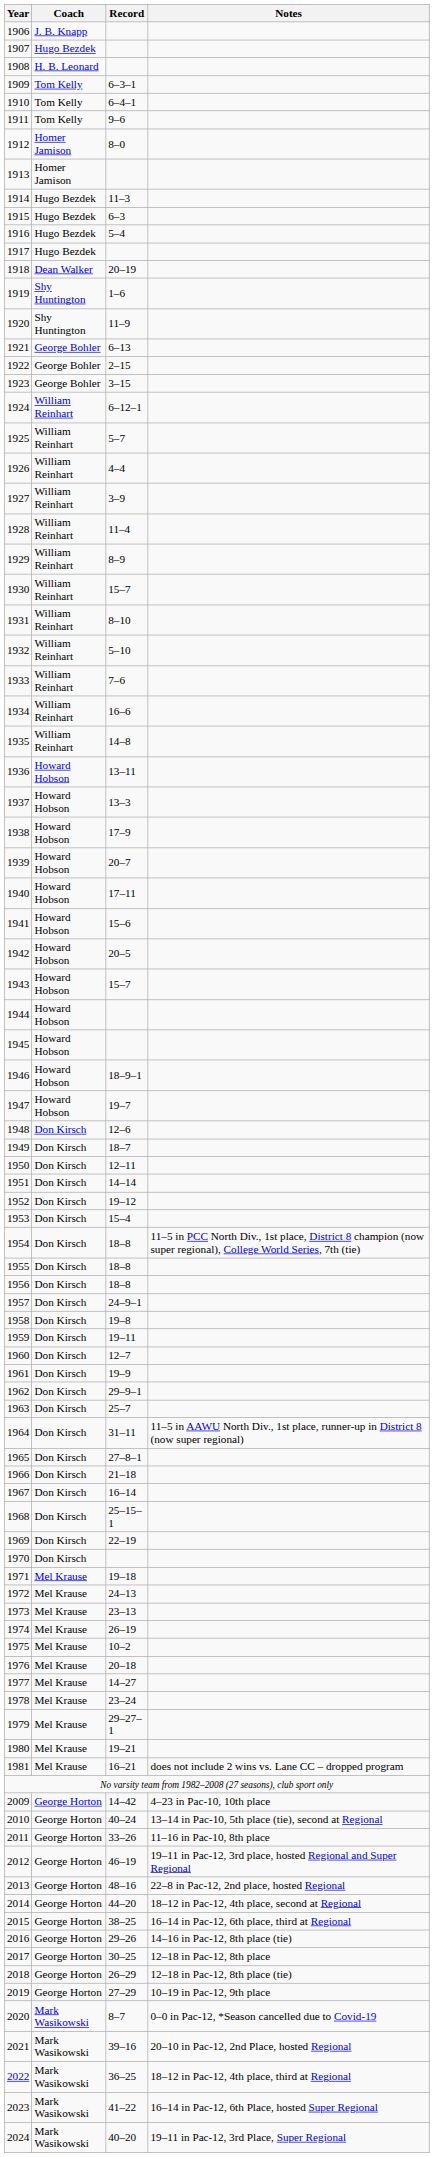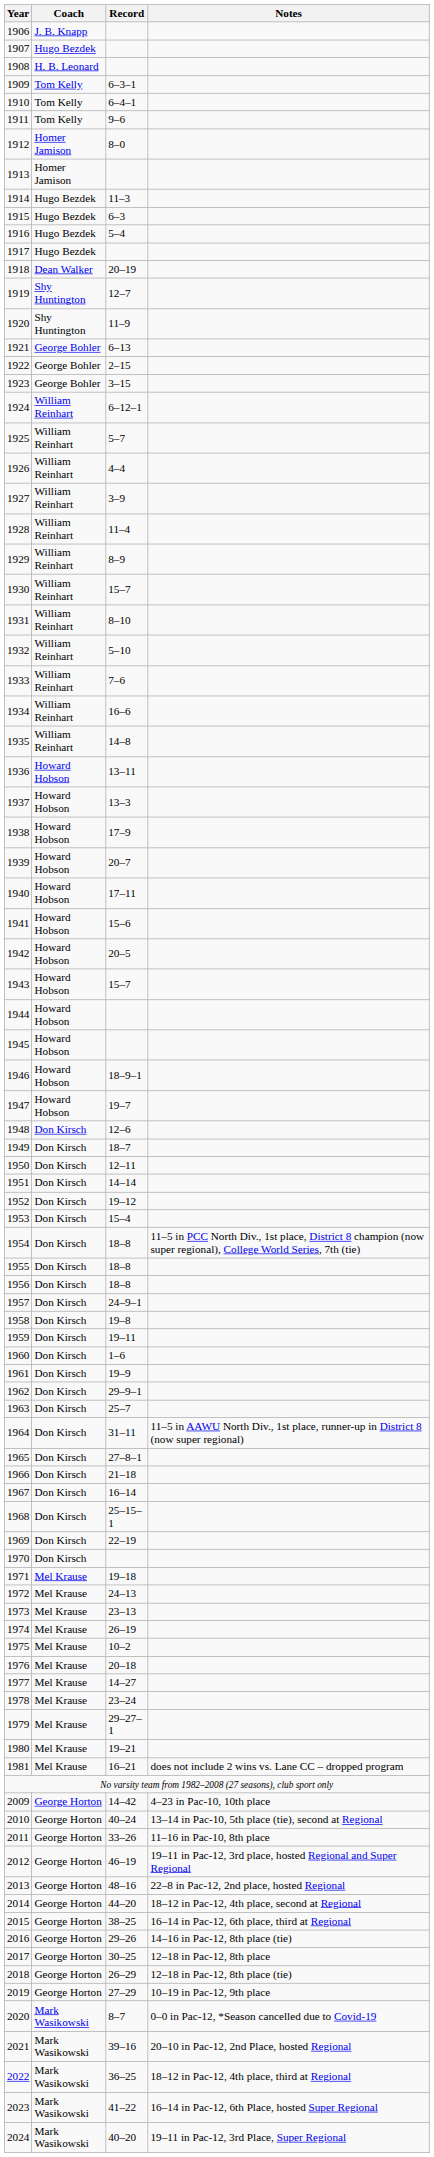 <table class="wikitable">
 <tr>
 <th>Year</th>
 <th>Coach</th>
 <th>Record</th>
 <th>Notes</th>
 </tr>
 <tr>
 <td>1906</td>
 <td><a href='#'>J. B. Knapp</a></td>
 <td></td>
 <td></td>
 </tr>
 <tr>
 <td>1907</td>
 <td><a href='#'>Hugo Bezdek</a></td>
 <td></td>
 <td></td>
 </tr>
 <tr>
 <td>1908</td>
 <td><a href='#'>H. B. Leonard</a></td>
 <td></td>
 <td></td>
 </tr>
 <tr>
 <td>1909</td>
 <td><a href='#'>Tom Kelly</a></td>
 <td>6–3–1</td>
 <td></td>
 </tr>
 <tr>
 <td>1910</td>
 <td>Tom Kelly</td>
 <td>6–4–1</td>
 <td></td>
 </tr>
 <tr>
 <td>1911</td>
 <td>Tom Kelly</td>
 <td>9–6</td>
 <td></td>
 </tr>
 <tr>
 <td>1912</td>
 <td><a href='#'>Homer Jamison</a></td>
 <td>8–0</td>
 <td></td>
 </tr>
 <tr>
 <td>1913</td>
 <td>Homer Jamison</td>
 <td></td>
 <td></td>
 </tr>
 <tr>
 <td>1914</td>
 <td>Hugo Bezdek</td>
 <td>11–3</td>
 <td></td>
 </tr>
 <tr>
 <td>1915</td>
 <td>Hugo Bezdek</td>
 <td>6–3</td>
 <td></td>
 </tr>
 <tr>
 <td>1916</td>
 <td>Hugo Bezdek</td>
 <td>5–4</td>
 <td></td>
 </tr>
 <tr>
 <td>1917</td>
 <td>Hugo Bezdek</td>
 <td></td>
 <td></td>
 </tr>
 <tr>
 <td>1918</td>
 <td><a href='#'>Dean Walker</a></td>
 <td>20–19</td>
 <td></td>
 </tr>
 <tr>
 <td>1919</td>
 <td><a href='#'>Shy Huntington</a></td>
-<td>1–6</td>
+<td>12–7</td>
 <td></td>
 </tr>
 <tr>
 <td>1920</td>
 <td>Shy Huntington</td>
 <td>11–9</td>
 <td></td>
 </tr>
 <tr>
 <td>1921</td>
 <td><a href='#'>George Bohler</a></td>
 <td>6–13</td>
 <td></td>
 </tr>
 <tr>
 <td>1922</td>
 <td>George Bohler</td>
 <td>2–15</td>
 <td></td>
 </tr>
 <tr>
 <td>1923</td>
 <td>George Bohler</td>
 <td>3–15</td>
 <td></td>
 </tr>
 <tr>
 <td>1924</td>
 <td><a href='#'>William Reinhart</a></td>
 <td>6–12–1</td>
 <td></td>
 </tr>
 <tr>
 <td>1925</td>
 <td>William Reinhart</td>
 <td>5–7</td>
 <td></td>
 </tr>
 <tr>
 <td>1926</td>
 <td>William Reinhart</td>
 <td>4–4</td>
 <td></td>
 </tr>
 <tr>
 <td>1927</td>
 <td>William Reinhart</td>
 <td>3–9</td>
 <td></td>
 </tr>
 <tr>
 <td>1928</td>
 <td>William Reinhart</td>
 <td>11–4</td>
 <td></td>
 </tr>
 <tr>
 <td>1929</td>
 <td>William Reinhart</td>
 <td>8–9</td>
 <td></td>
 </tr>
 <tr>
 <td>1930</td>
 <td>William Reinhart</td>
 <td>15–7</td>
 <td></td>
 </tr>
 <tr>
 <td>1931</td>
 <td>William Reinhart</td>
 <td>8–10</td>
 <td></td>
 </tr>
 <tr>
 <td>1932</td>
 <td>William Reinhart</td>
 <td>5–10</td>
 <td></td>
 </tr>
 <tr>
 <td>1933</td>
 <td>William Reinhart</td>
 <td>7–6</td>
 <td></td>
 </tr>
 <tr>
 <td>1934</td>
 <td>William Reinhart</td>
 <td>16–6</td>
 <td></td>
 </tr>
 <tr>
 <td>1935</td>
 <td>William Reinhart</td>
 <td>14–8</td>
 <td></td>
 </tr>
 <tr>
 <td>1936</td>
 <td><a href='#'>Howard Hobson</a></td>
 <td>13–11</td>
 <td></td>
 </tr>
 <tr>
 <td>1937</td>
 <td>Howard Hobson</td>
 <td>13–3</td>
 <td></td>
 </tr>
 <tr>
 <td>1938</td>
 <td>Howard Hobson</td>
 <td>17–9</td>
 <td></td>
 </tr>
 <tr>
 <td>1939</td>
 <td>Howard Hobson</td>
 <td>20–7</td>
 <td></td>
 </tr>
 <tr>
 <td>1940</td>
 <td>Howard Hobson</td>
 <td>17–11</td>
 <td></td>
 </tr>
 <tr>
 <td>1941</td>
 <td>Howard Hobson</td>
 <td>15–6</td>
 <td></td>
 </tr>
 <tr>
 <td>1942</td>
 <td>Howard Hobson</td>
 <td>20–5</td>
 <td></td>
 </tr>
 <tr>
 <td>1943</td>
 <td>Howard Hobson</td>
 <td>15–7</td>
 <td></td>
 </tr>
 <tr>
 <td>1944</td>
 <td>Howard Hobson</td>
 <td></td>
 <td></td>
 </tr>
 <tr>
 <td>1945</td>
 <td>Howard Hobson</td>
 <td></td>
 <td></td>
 </tr>
 <tr>
 <td>1946</td>
 <td>Howard Hobson</td>
 <td>18–9–1</td>
 <td></td>
 </tr>
 <tr>
 <td>1947</td>
 <td>Howard Hobson</td>
 <td>19–7</td>
 <td></td>
 </tr>
 <tr>
 <td>1948</td>
 <td><a href='#'>Don Kirsch</a></td>
 <td>12–6</td>
 <td></td>
 </tr>
 <tr>
 <td>1949</td>
 <td>Don Kirsch</td>
 <td>18–7</td>
 <td></td>
 </tr>
 <tr>
 <td>1950</td>
 <td>Don Kirsch</td>
 <td>12–11</td>
 <td></td>
 </tr>
 <tr>
 <td>1951</td>
 <td>Don Kirsch</td>
 <td>14–14</td>
 <td></td>
 </tr>
 <tr>
 <td>1952</td>
 <td>Don Kirsch</td>
 <td>19–12</td>
 <td></td>
 </tr>
 <tr>
 <td>1953</td>
 <td>Don Kirsch</td>
 <td>15–4</td>
 <td></td>
 </tr>
 <tr>
 <td>1954</td>
 <td>Don Kirsch</td>
 <td>18–8</td>
 <td>11–5 in <a href='#'>PCC</a> North Div., 1st place, <a href='#'>District 8</a> champion (now super regional), <a href='#'>College World Series</a>, 7th (tie)</td>
 </tr>
 <tr>
 <td>1955</td>
 <td>Don Kirsch</td>
 <td>18–8</td>
 <td></td>
 </tr>
 <tr>
 <td>1956</td>
 <td>Don Kirsch</td>
 <td>18–8</td>
 <td></td>
 </tr>
 <tr>
 <td>1957</td>
 <td>Don Kirsch</td>
 <td>24–9–1</td>
 <td></td>
 </tr>
 <tr>
 <td>1958</td>
 <td>Don Kirsch</td>
 <td>19–8</td>
 <td></td>
 </tr>
 <tr>
 <td>1959</td>
 <td>Don Kirsch</td>
 <td>19–11</td>
 <td></td>
 </tr>
 <tr>
 <td>1960</td>
 <td>Don Kirsch</td>
-<td>12–7</td>
+<td>1–6</td>
 <td></td>
 </tr>
 <tr>
 <td>1961</td>
 <td>Don Kirsch</td>
 <td>19–9</td>
 <td></td>
 </tr>
 <tr>
 <td>1962</td>
 <td>Don Kirsch</td>
 <td>29–9–1</td>
 <td></td>
 </tr>
 <tr>
 <td>1963</td>
 <td>Don Kirsch</td>
 <td>25–7</td>
 <td></td>
 </tr>
 <tr>
 <td>1964</td>
 <td>Don Kirsch</td>
 <td>31–11</td>
 <td>11–5 in <a href='#'>AAWU</a> North Div., 1st place, runner-up in <a href='#'>District 8</a> (now super regional)</td>
 </tr>
 <tr>
 <td>1965</td>
 <td>Don Kirsch</td>
 <td>27–8–1</td>
 <td></td>
 </tr>
 <tr>
 <td>1966</td>
 <td>Don Kirsch</td>
 <td>21–18</td>
 <td></td>
 </tr>
 <tr>
 <td>1967</td>
 <td>Don Kirsch</td>
 <td>16–14</td>
 <td></td>
 </tr>
 <tr>
 <td>1968</td>
 <td>Don Kirsch</td>
 <td>25–15–1</td>
 <td></td>
 </tr>
 <tr>
 <td>1969</td>
 <td>Don Kirsch</td>
 <td>22–19</td>
 <td></td>
 </tr>
 <tr>
 <td>1970</td>
 <td>Don Kirsch</td>
 <td></td>
 <td></td>
 </tr>
 <tr>
 <td>1971</td>
 <td><a href='#'>Mel Krause</a></td>
 <td>19–18</td>
 <td></td>
 </tr>
 <tr>
 <td>1972</td>
 <td>Mel Krause</td>
 <td>24–13</td>
 <td></td>
 </tr>
 <tr>
 <td>1973</td>
 <td>Mel Krause</td>
 <td>23–13</td>
 <td></td>
 </tr>
 <tr>
 <td>1974</td>
 <td>Mel Krause</td>
 <td>26–19</td>
 <td></td>
 </tr>
 <tr>
 <td>1975</td>
 <td>Mel Krause</td>
 <td>10–2</td>
 <td></td>
 </tr>
 <tr>
 <td>1976</td>
 <td>Mel Krause</td>
 <td>20–18</td>
 <td></td>
 </tr>
 <tr>
 <td>1977</td>
 <td>Mel Krause</td>
 <td>14–27</td>
 <td></td>
 </tr>
 <tr>
 <td>1978</td>
 <td>Mel Krause</td>
 <td>23–24</td>
 <td></td>
 </tr>
 <tr>
 <td>1979</td>
 <td>Mel Krause</td>
 <td>29–27–1</td>
 <td></td>
 </tr>
 <tr>
 <td>1980</td>
 <td>Mel Krause</td>
 <td>19–21</td>
 <td></td>
 </tr>
 <tr>
 <td>1981</td>
 <td>Mel Krause</td>
 <td>16–21</td>
 <td>does not include 2 wins vs. Lane CC – dropped program</td>
 </tr>
 <tr>
 <td colspan="4" align="center"><small><em>No varsity team from 1982–2008 (27 seasons), club sport only</em></small></td>
 </tr>
 <tr>
 <td>2009</td>
 <td><a href='#'>George Horton</a></td>
 <td>14–42</td>
 <td>4–23 in Pac-10, 10th place</td>
 </tr>
 <tr>
 <td>2010</td>
 <td>George Horton</td>
 <td>40–24</td>
 <td>13–14 in Pac-10, 5th place (tie), second at <a href='#'>Regional</a></td>
 </tr>
 <tr>
 <td>2011</td>
 <td>George Horton</td>
 <td>33–26</td>
 <td>11–16 in Pac-10, 8th place</td>
 </tr>
 <tr>
 <td>2012</td>
 <td>George Horton</td>
 <td>46–19</td>
 <td>19–11 in Pac-12, 3rd place, hosted <a href='#'>Regional and Super Regional</a></td>
 </tr>
 <tr>
 <td>2013</td>
 <td>George Horton</td>
 <td>48–16</td>
 <td>22–8 in Pac-12, 2nd place, hosted <a href='#'>Regional</a></td>
 </tr>
 <tr>
 <td>2014</td>
 <td>George Horton</td>
 <td>44–20</td>
 <td>18–12 in Pac-12, 4th place, second at <a href='#'>Regional</a></td>
 </tr>
 <tr>
 <td>2015</td>
 <td>George Horton</td>
 <td>38–25</td>
 <td>16–14 in Pac-12, 6th place, third at <a href='#'>Regional</a></td>
 </tr>
 <tr>
 <td>2016</td>
 <td>George Horton</td>
 <td>29–26</td>
 <td>14–16 in Pac-12, 8th place (tie)</td>
 </tr>
 <tr>
 <td>2017</td>
 <td>George Horton</td>
 <td>30–25</td>
 <td>12–18 in Pac-12, 8th place</td>
 </tr>
 <tr>
 <td>2018</td>
 <td>George Horton</td>
 <td>26–29</td>
 <td>12–18 in Pac-12, 8th place (tie)</td>
 </tr>
 <tr>
 <td>2019</td>
 <td>George Horton</td>
 <td>27–29</td>
 <td>10–19 in Pac-12, 9th place</td>
 </tr>
 <tr>
 <td>2020</td>
 <td><a href='#'>Mark Wasikowski</a></td>
 <td>8–7</td>
 <td>0–0 in Pac-12, *Season cancelled due to <a href='#'>Covid-19</a></td>
 </tr>
 <tr>
 <td>2021</td>
 <td>Mark Wasikowski</td>
 <td>39–16</td>
 <td>20–10 in Pac-12, 2nd Place, hosted <a href='#'>Regional</a></td>
 </tr>
 <tr>
 <td><a href='#'>2022</a></td>
 <td>Mark Wasikowski</td>
 <td>36–25</td>
 <td>18–12 in Pac-12, 4th place, third at <a href='#'>Regional</a></td>
 </tr>
 <tr>
 <td>2023</td>
 <td>Mark Wasikowski</td>
 <td>41–22</td>
 <td>16–14 in Pac-12, 6th Place, hosted <a href='#'>Super Regional</a></td>
 </tr>
 <tr>
 <td>2024</td>
 <td>Mark Wasikowski</td>
 <td>40–20</td>
 <td>19–11 in Pac-12, 3rd Place, <a href='#'>Super Regional</a></td>
 </tr>
 </table>
